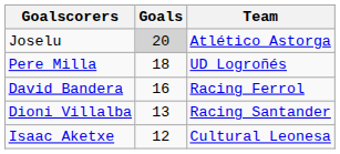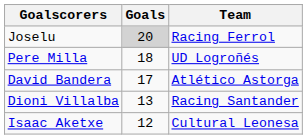 <table class="wikitable sortable">
 <tr>
 <th>Goalscorers</th>
 <th>Goals</th>
 <th>Team</th>
 </tr>
 <tr>
 <td> Joselu</td>
 <td style="background: lightgrey; text-align:center;">20</td>
-<td><a href='#'>Atlético Astorga</a></td>
+<td><a href='#'>Racing Ferrol</a></td>
 </tr>
 <tr>
 <td> <a href='#'>Pere Milla</a></td>
 <td style="text-align:center;">18</td>
 <td><a href='#'>UD Logroñés</a></td>
 </tr>
 <tr>
 <td> <a href='#'>David Bandera</a></td>
-<td style="text-align:center;">16</td>
-<td><a href='#'>Racing Ferrol</a></td>
+<td style="text-align:center;">17</td>
+<td><a href='#'>Atlético Astorga</a></td>
 </tr>
 <tr>
 <td> <a href='#'>Dioni Villalba</a></td>
 <td style="text-align:center;">13</td>
 <td><a href='#'>Racing Santander</a></td>
 </tr>
 <tr>
 <td> <a href='#'>Isaac Aketxe</a></td>
 <td style="text-align:center;">12</td>
 <td><a href='#'>Cultural Leonesa</a></td>
 </tr>
 </table>
